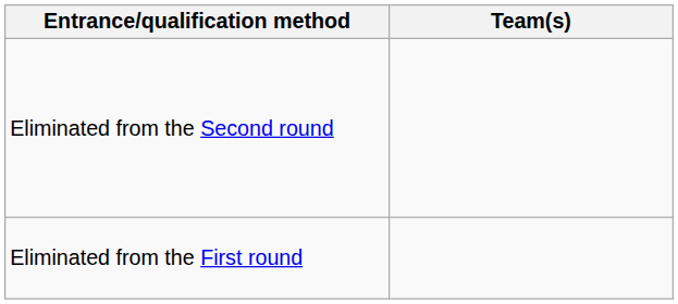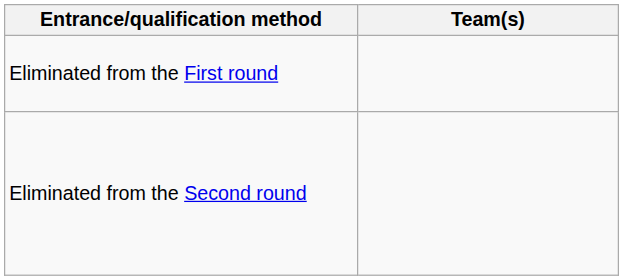 <table class="wikitable" style="width: 500px;">
 <tr>
 <th style="width: 20%;">Entrance/qualification method</th>
 <th style="width: 20%;">Team(s)</th>
 </tr>
 <tr>
+<td>Eliminated from the <a href='#'>First round</a></td>
+<td><br><br><br></td>
+</tr>
+<tr>
 <td>Eliminated from the <a href='#'>Second round</a></td>
 <td><br><br><br><br><br><br><br></td>
 </tr>
-<tr>
-<td>Eliminated from the <a href='#'>First round</a></td>
-<td><br><br><br></td>
-</tr>
 </table>
